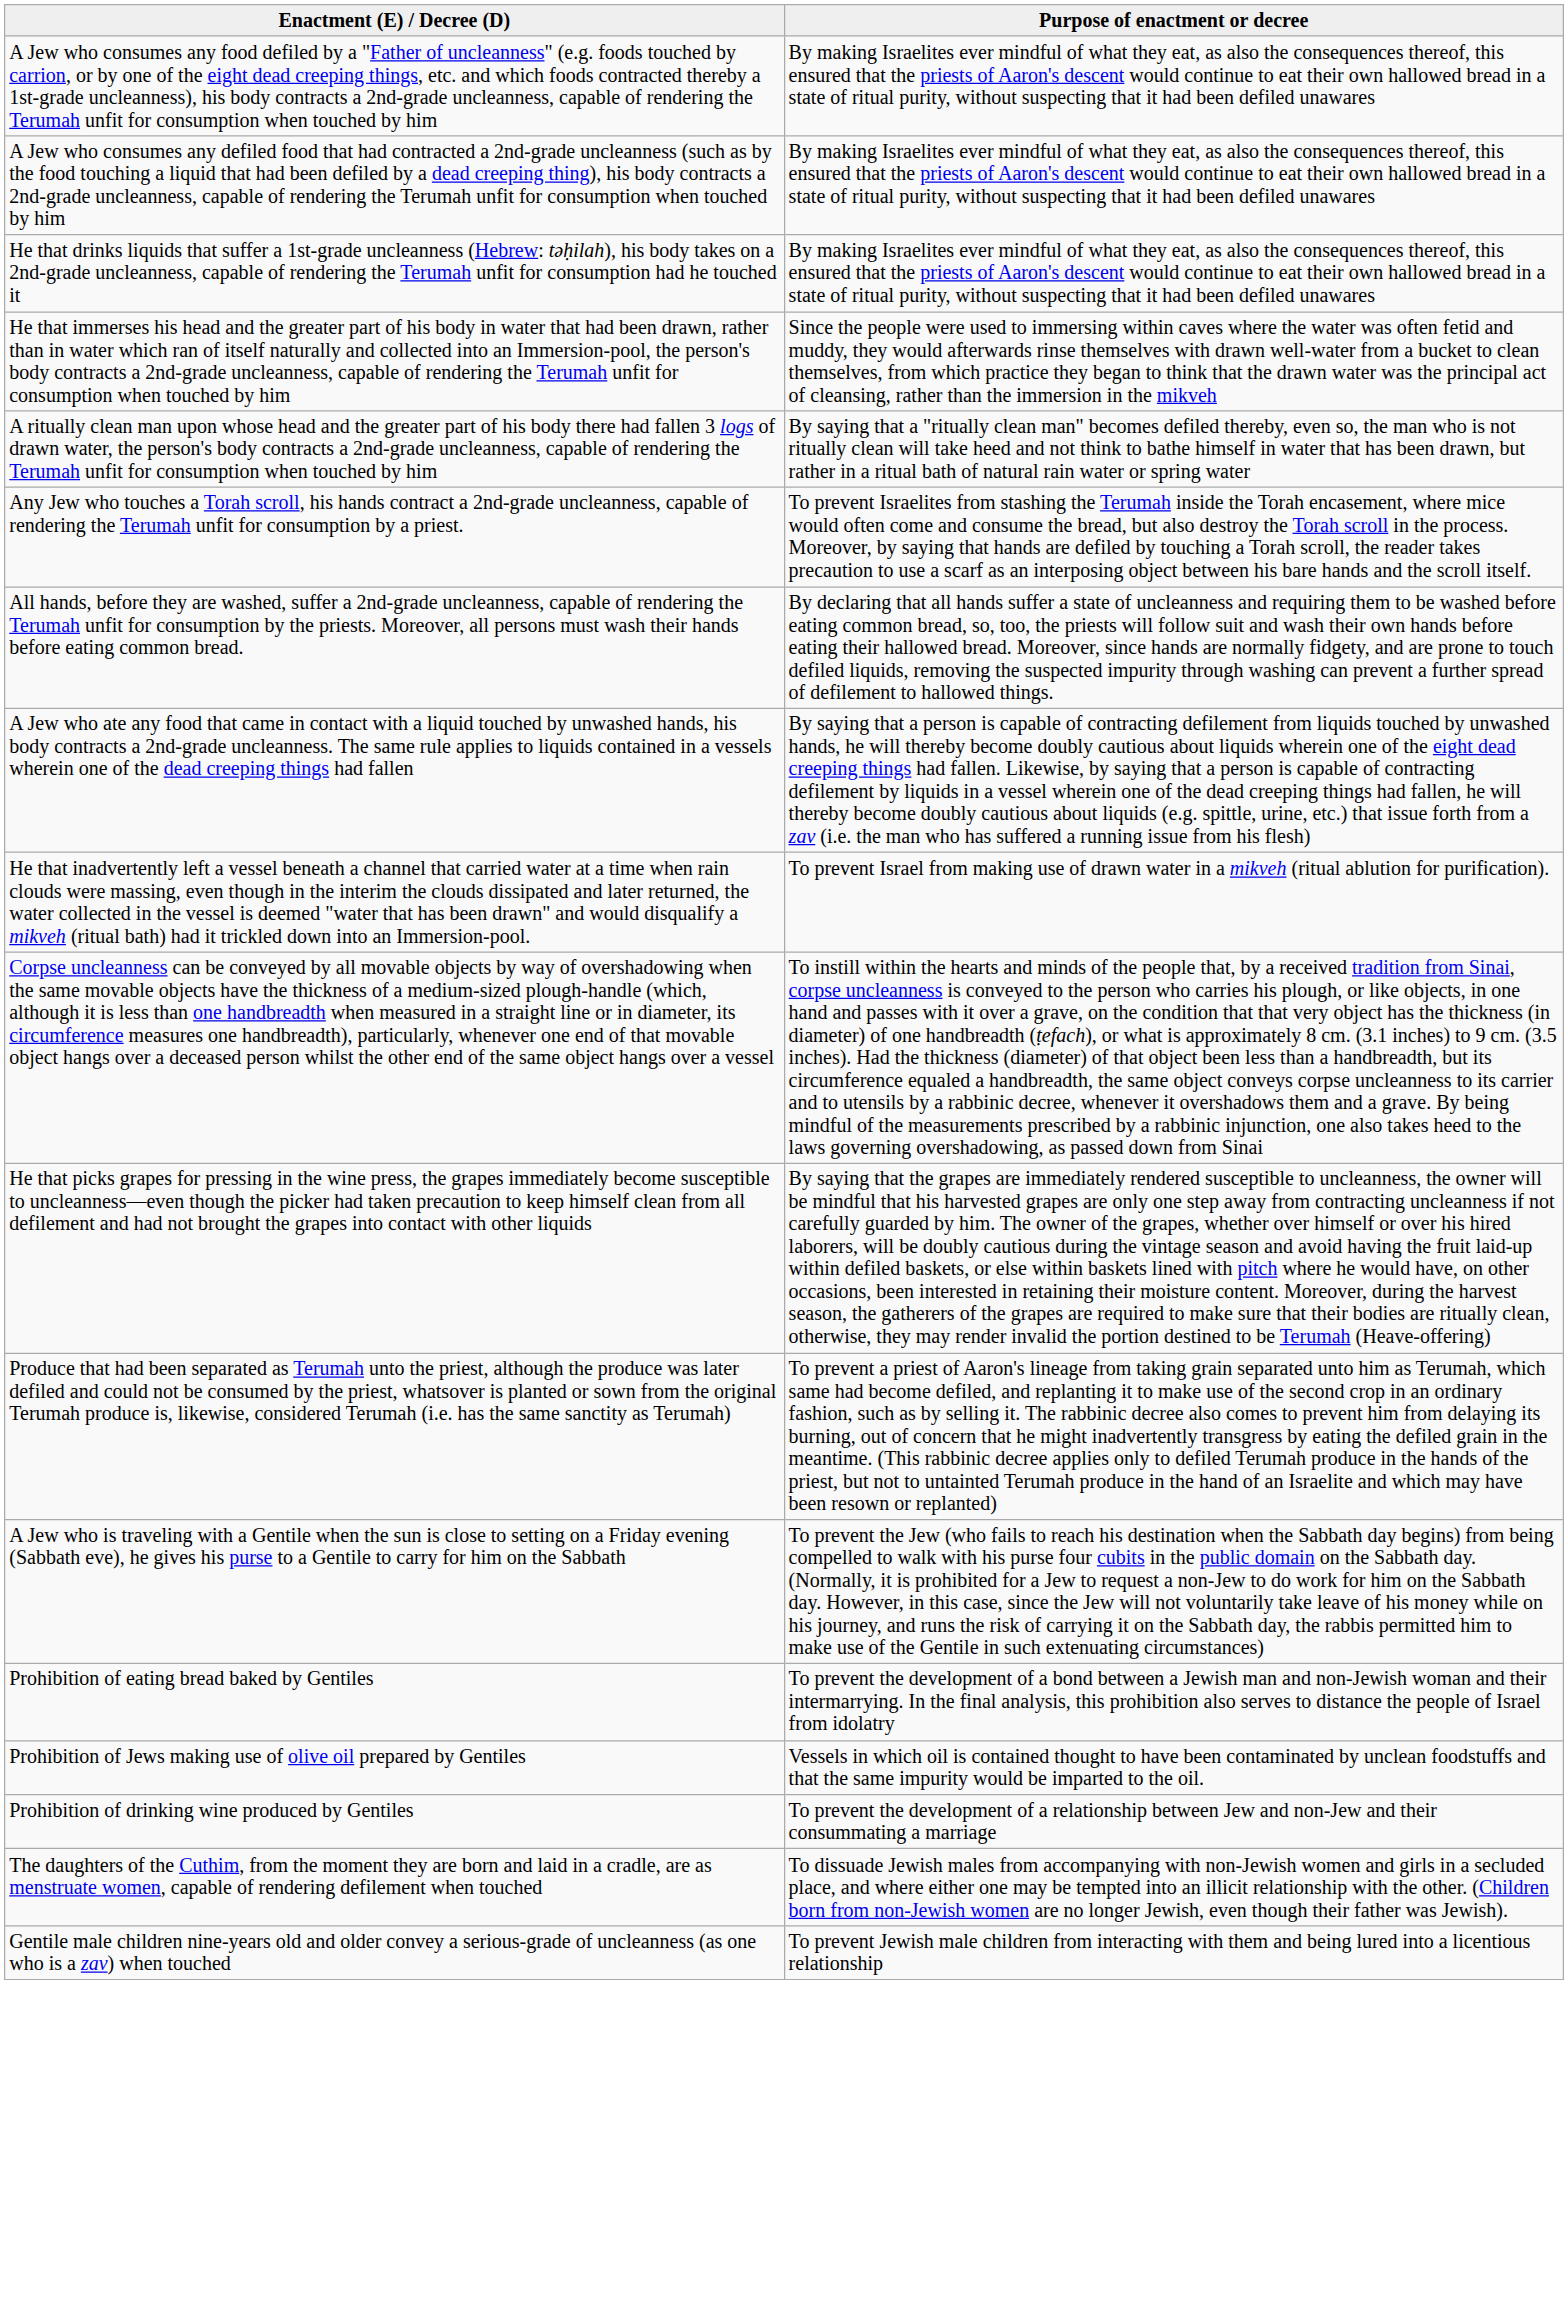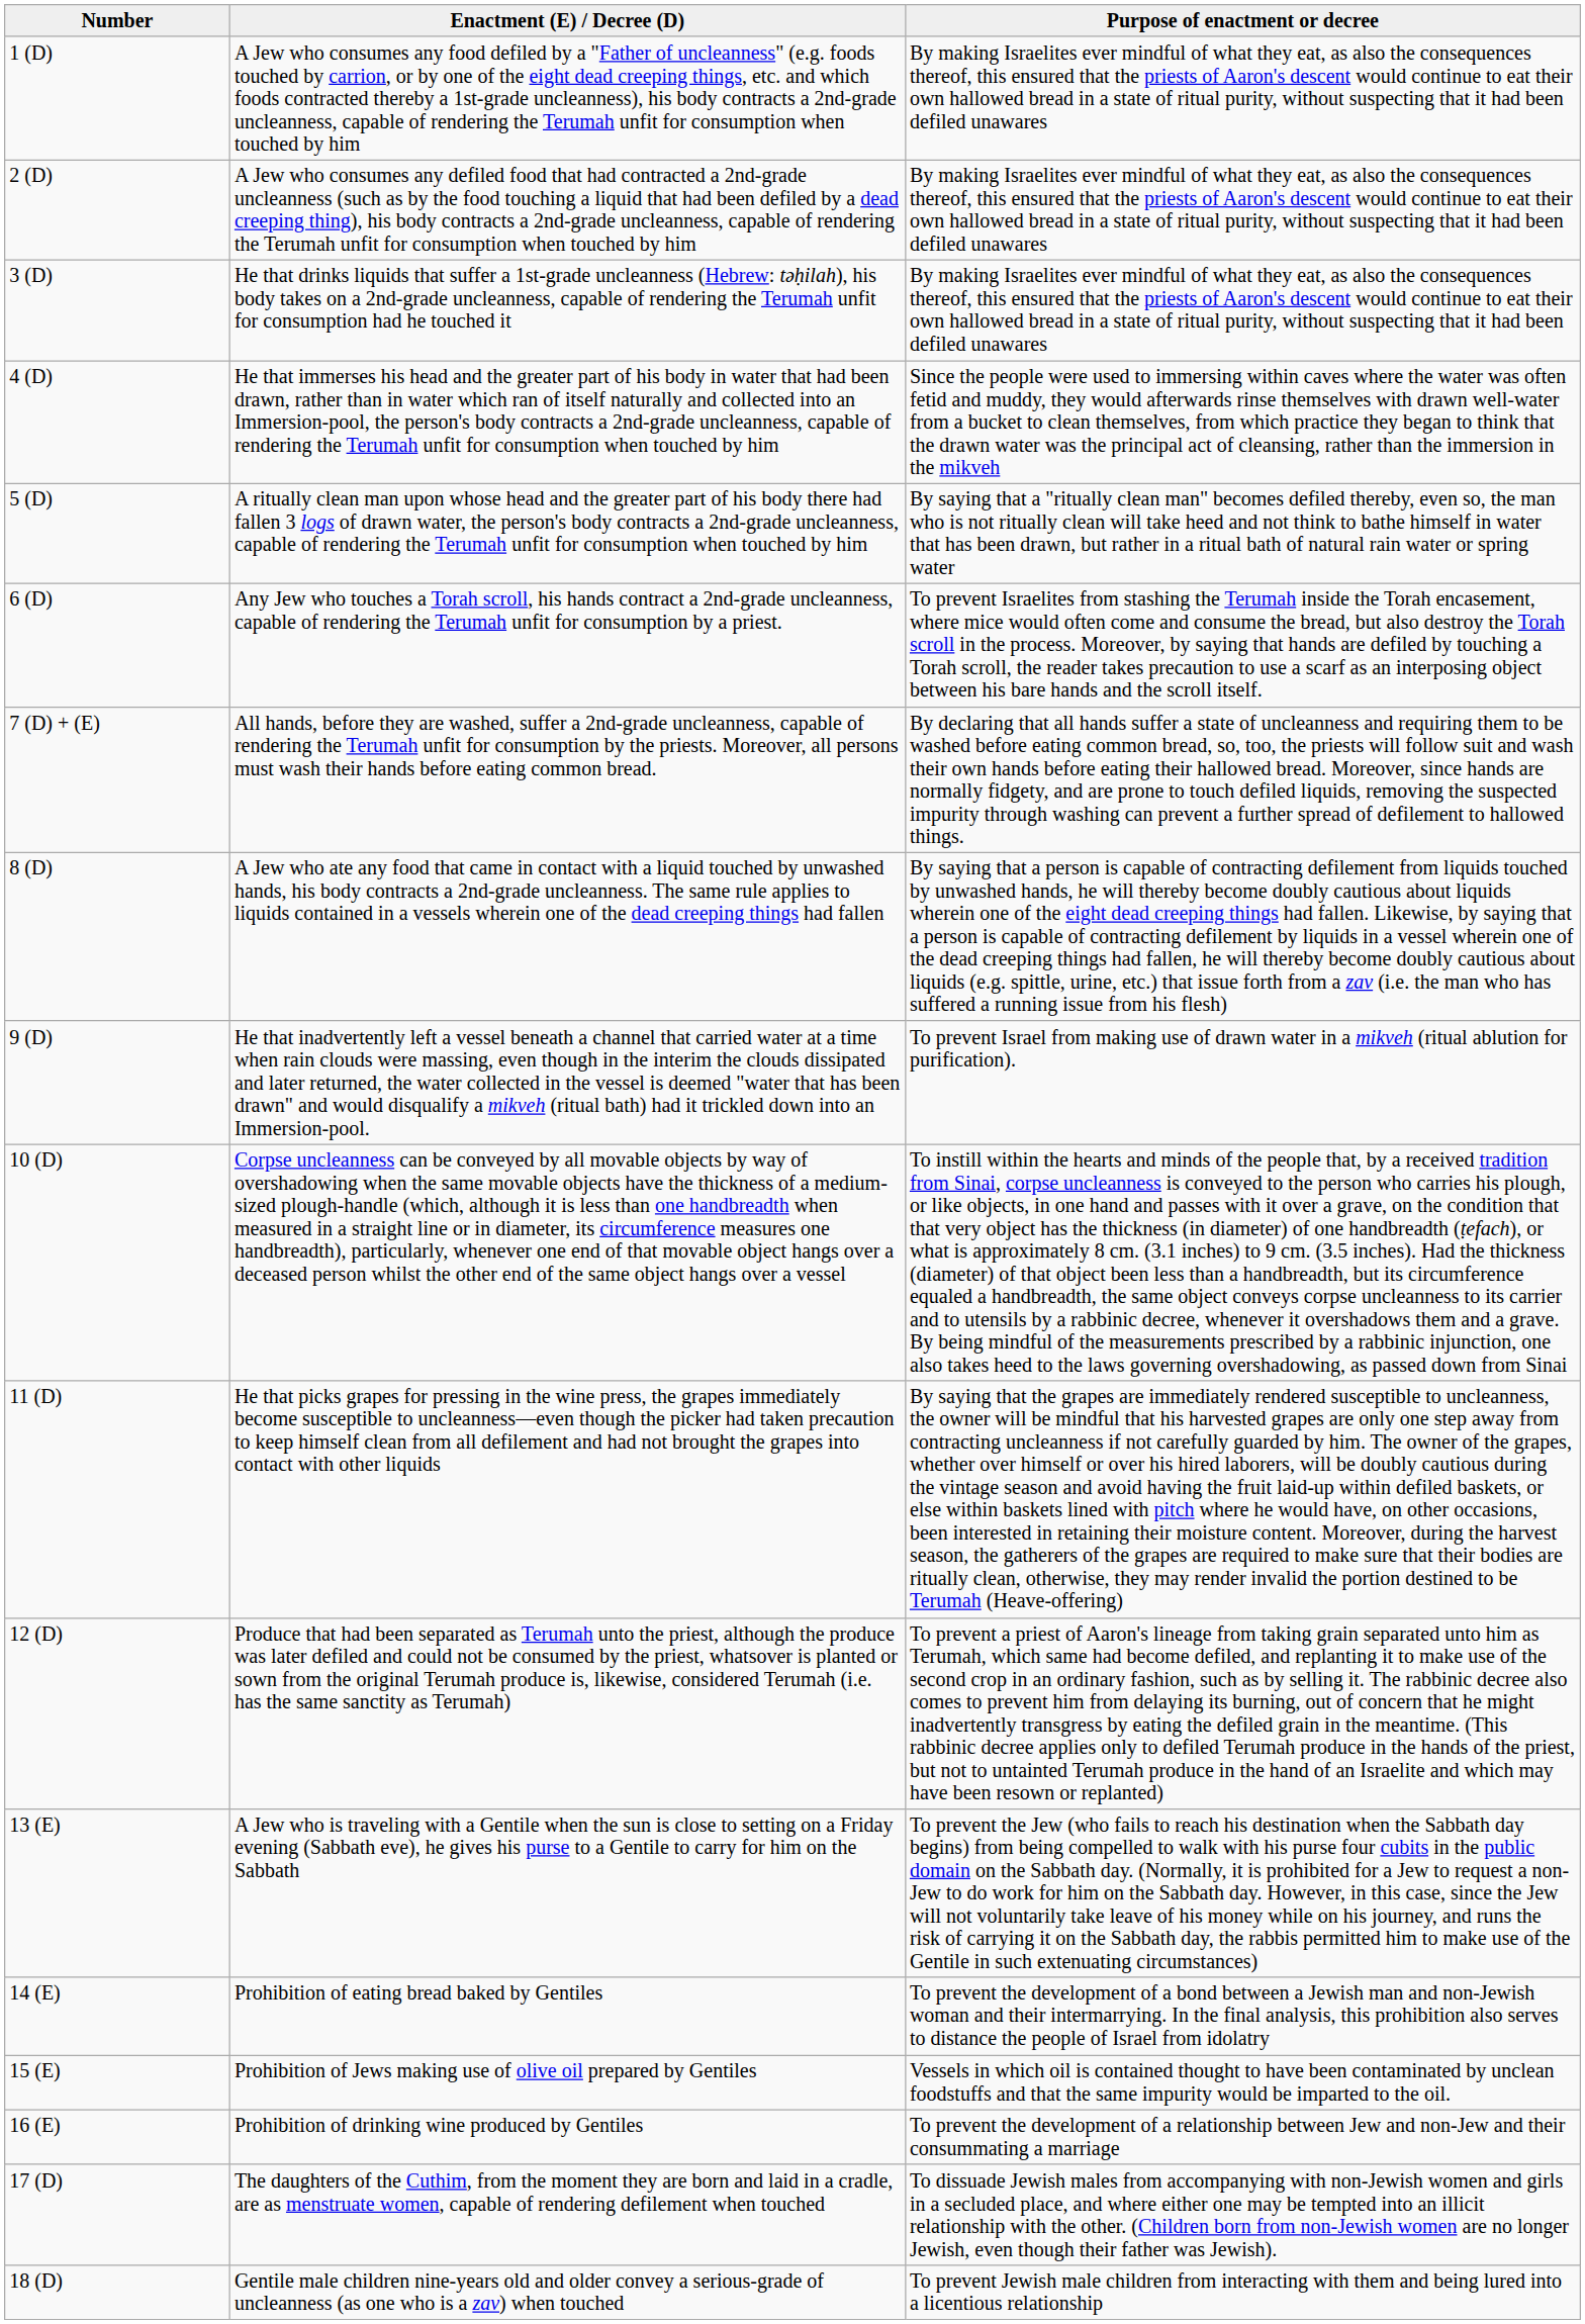 <table class="wikitable">
 <tr>
+<th style="width:10%; background:#efefef;">Number</th>
 <th style="width:30%; background:#efefef;">Enactment (E) / Decree (D)</th>
 <th style="width:30%; background:#efefef;">Purpose of enactment or decree</th>
 </tr>
 <tr valign="top">
+<td>1 (D)</td>
 <td>A Jew who consumes any food defiled by a "<a href='#'>Father of uncleanness</a>" (e.g. foods touched by <a href='#'>carrion</a>, or by one of the <a href='#'>eight dead creeping things</a>, etc. and which foods contracted thereby a 1st-grade uncleanness), his body contracts a 2nd-grade uncleanness, capable of rendering the <a href='#'>Terumah</a> unfit for consumption when touched by him</td>
 <td>By making Israelites ever mindful of what they eat, as also the consequences thereof, this ensured that the <a href='#'>priests of Aaron's descent</a> would continue to eat their own hallowed bread in a state of ritual purity, without suspecting that it had been defiled unawares</td>
 </tr>
 <tr valign="top">
+<td>2 (D)</td>
 <td>A Jew who consumes any defiled food that had contracted a 2nd-grade uncleanness (such as by the food touching a liquid that had been defiled by a <a href='#'>dead creeping thing</a>), his body contracts a 2nd-grade uncleanness, capable of rendering the Terumah unfit for consumption when touched by him</td>
 <td>By making Israelites ever mindful of what they eat, as also the consequences thereof, this ensured that the <a href='#'>priests of Aaron's descent</a> would continue to eat their own hallowed bread in a state of ritual purity, without suspecting that it had been defiled unawares</td>
 </tr>
 <tr valign="top">
+<td>3 (D)</td>
 <td>He that drinks liquids that suffer a 1st-grade uncleanness (<a href='#'>Hebrew</a>: <em>tǝḥilah</em>), his body takes on a 2nd-grade uncleanness, capable of rendering the <a href='#'>Terumah</a> unfit for consumption had he touched it</td>
 <td>By making Israelites ever mindful of what they eat, as also the consequences thereof, this ensured that the <a href='#'>priests of Aaron's descent</a> would continue to eat their own hallowed bread in a state of ritual purity, without suspecting that it had been defiled unawares</td>
 </tr>
 <tr valign="top">
+<td>4 (D)</td>
 <td>He that immerses his head and the greater part of his body in water that had been drawn, rather than in water which ran of itself naturally and collected into an Immersion-pool, the person's body contracts a 2nd-grade uncleanness, capable of rendering the <a href='#'>Terumah</a> unfit for consumption when touched by him</td>
 <td>Since the people were used to immersing within caves where the water was often fetid and muddy, they would afterwards rinse themselves with drawn well-water from a bucket to clean themselves, from which practice they began to think that the drawn water was the principal act of cleansing, rather than the immersion in the <a href='#'>mikveh</a></td>
 </tr>
 <tr valign="top">
+<td>5 (D)</td>
 <td>A ritually clean man upon whose head and the greater part of his body there had fallen 3 <em><a href='#'>logs</a></em> of drawn water, the person's body contracts a 2nd-grade uncleanness, capable of rendering the <a href='#'>Terumah</a> unfit for consumption when touched by him</td>
 <td>By saying that a "ritually clean man" becomes defiled thereby, even so, the man who is not ritually clean will take heed and not think to bathe himself in water that has been drawn, but rather in a ritual bath of natural rain water or spring water</td>
 </tr>
 <tr valign="top">
+<td>6 (D)</td>
 <td>Any Jew who touches a <a href='#'>Torah scroll</a>, his hands contract a 2nd-grade uncleanness, capable of rendering the <a href='#'>Terumah</a> unfit for consumption by a priest.</td>
 <td>To prevent Israelites from stashing the <a href='#'>Terumah</a> inside the Torah encasement, where mice would often come and consume the bread, but also destroy the <a href='#'>Torah scroll</a> in the process. Moreover, by saying that hands are defiled by touching a Torah scroll, the reader takes precaution to use a scarf as an interposing object between his bare hands and the scroll itself.</td>
 </tr>
 <tr valign="top">
+<td>7 (D) + (E)</td>
 <td>All hands, before they are washed, suffer a 2nd-grade uncleanness, capable of rendering the <a href='#'>Terumah</a> unfit for consumption by the priests. Moreover, all persons must wash their hands before eating common bread.</td>
 <td>By declaring that all hands suffer a state of uncleanness and requiring them to be washed before eating common bread, so, too, the priests will follow suit and wash their own hands before eating their hallowed bread. Moreover, since hands are normally fidgety, and are prone to touch defiled liquids, removing the suspected impurity through washing can prevent a further spread of defilement to hallowed things.</td>
 </tr>
 <tr valign="top">
+<td>8 (D)</td>
 <td>A Jew who ate any food that came in contact with a liquid touched by unwashed hands, his body contracts a 2nd-grade uncleanness. The same rule applies to liquids contained in a vessels wherein one of the <a href='#'>dead creeping things</a> had fallen</td>
 <td>By saying that a person is capable of contracting defilement from liquids touched by unwashed hands, he will thereby become doubly cautious about liquids wherein one of the <a href='#'>eight dead creeping things</a> had fallen. Likewise, by saying that  a person is capable of contracting defilement by liquids in a vessel wherein one of the dead creeping things had fallen, he will thereby become doubly cautious about liquids (e.g. spittle, urine, etc.) that issue forth from a <em><a href='#'>zav</a></em> (i.e. the man who has suffered a running issue from his flesh)</td>
 </tr>
 <tr valign="top">
+<td>9 (D)</td>
 <td>He that inadvertently left a vessel beneath a channel that carried water at a time when rain clouds were massing, even though in the interim the clouds dissipated and later returned, the water collected in the vessel is deemed "water that has been drawn" and would disqualify a <em><a href='#'>mikveh</a></em> (ritual bath) had it trickled down into an Immersion-pool.</td>
 <td>To prevent Israel from making use of drawn water in a <em><a href='#'>mikveh</a></em> (ritual ablution for purification).</td>
 </tr>
 <tr valign="top">
+<td>10 (D)</td>
 <td><a href='#'>Corpse uncleanness</a> can be conveyed by all movable objects by way of overshadowing when the same movable objects have the thickness of a medium-sized plough-handle (which, although it is less than <a href='#'>one handbreadth</a> when measured in a straight line or in diameter, its <a href='#'>circumference</a> measures one handbreadth), particularly, whenever one end of that movable object hangs over a deceased person whilst the other end of the same object hangs over a vessel</td>
 <td>To instill within the hearts and minds of the people that, by a received <a href='#'>tradition from Sinai</a>, <a href='#'>corpse uncleanness</a> is conveyed to the person who carries his plough, or like objects, in one hand and passes with it over a grave, on the condition that that very object has the thickness (in diameter) of one handbreadth (<em>ṭefach</em>), or what is approximately 8 cm. (3.1 inches) to 9 cm. (3.5 inches). Had the thickness (diameter) of that object been less than a handbreadth, but its circumference equaled a handbreadth, the same object conveys corpse uncleanness to its carrier and to utensils by a rabbinic decree, whenever it overshadows them and a grave. By being mindful of the measurements prescribed by a rabbinic injunction, one also takes heed to the laws governing overshadowing, as passed down from Sinai</td>
 </tr>
 <tr valign="top">
+<td>11 (D)</td>
 <td>He that picks grapes for pressing in the wine press, the grapes immediately become susceptible to uncleanness—even though the picker had taken precaution to keep himself clean from all defilement and had not brought the grapes into contact with other liquids</td>
 <td>By saying that the grapes are immediately rendered susceptible to uncleanness, the owner will be mindful that his harvested grapes are only one step away from contracting uncleanness if not carefully guarded by him. The owner of the grapes, whether over himself or over his hired laborers, will be doubly cautious during the vintage season and avoid having the fruit laid-up within defiled baskets, or else within baskets lined with <a href='#'>pitch</a> where he would have, on other occasions, been interested in retaining their moisture content. Moreover, during the harvest season, the gatherers of the grapes are required to make sure that their bodies are ritually clean, otherwise, they may render invalid the portion destined to be <a href='#'>Terumah</a> (Heave-offering)</td>
 </tr>
 <tr valign="top">
+<td>12 (D)</td>
 <td>Produce that had been separated as <a href='#'>Terumah</a> unto the priest, although the produce was later defiled and could not be consumed by the priest, whatsover is planted or sown from the original Terumah produce is, likewise, considered Terumah (i.e. has the same sanctity as Terumah)</td>
 <td>To prevent a priest of Aaron's lineage from taking grain separated unto him as Terumah, which same had become defiled, and replanting it to make use of the second crop in an ordinary fashion, such as by selling it. The rabbinic decree also comes to prevent him from delaying its burning, out of concern that he might inadvertently transgress by eating the defiled grain in the meantime. (This rabbinic decree applies only to defiled Terumah produce in the hands of the priest, but not to untainted Terumah produce in the hand of an Israelite and which may have been resown or replanted)</td>
 </tr>
 <tr valign="top">
+<td>13 (E)</td>
 <td>A Jew who is traveling with a Gentile when the sun is close to setting on a Friday evening (Sabbath eve), he gives his <a href='#'>purse</a> to a Gentile to carry for him on the Sabbath</td>
 <td>To prevent the Jew (who fails to reach his destination when the Sabbath day begins) from being compelled to walk with his purse four <a href='#'>cubits</a> in the <a href='#'>public domain</a> on the Sabbath day. (Normally, it is prohibited for a Jew to request a non-Jew to do work for him on the Sabbath day. However, in this case, since the Jew will not voluntarily take leave of his money while on his journey, and runs the risk of carrying it on the Sabbath day, the rabbis permitted him to make use of the Gentile in such extenuating circumstances)</td>
 </tr>
 <tr valign="top">
+<td>14 (E)</td>
 <td>Prohibition of eating bread baked by Gentiles</td>
 <td>To prevent the development of a bond between a Jewish man and non-Jewish woman and their intermarrying. In the final analysis, this prohibition also serves to distance the people of Israel from idolatry</td>
 </tr>
 <tr valign="top">
+<td>15 (E)</td>
 <td>Prohibition of Jews making use of <a href='#'>olive oil</a> prepared by Gentiles</td>
 <td>Vessels in which oil is contained thought to have been contaminated by unclean foodstuffs and that the same impurity would be imparted to the oil.</td>
 </tr>
 <tr valign="top">
+<td>16 (E)</td>
 <td>Prohibition of drinking wine produced by Gentiles</td>
 <td>To prevent the development of a relationship between Jew and non-Jew and their consummating a marriage</td>
 </tr>
 <tr valign="top">
+<td>17 (D)</td>
 <td>The daughters of the <a href='#'>Cuthim</a>, from the moment they are born and laid in a cradle, are as <a href='#'>menstruate women</a>, capable of rendering defilement when touched</td>
 <td>To dissuade Jewish males from accompanying with non-Jewish women and girls in a secluded place, and where either one may be tempted into an illicit relationship with the other. (<a href='#'>Children born from non-Jewish women</a> are no longer Jewish, even though their father was Jewish).</td>
 </tr>
 <tr valign="top">
+<td>18 (D)</td>
 <td>Gentile male children nine-years old and older convey a serious-grade of uncleanness (as one who is a <em><a href='#'>zav</a></em>) when touched</td>
 <td>To prevent Jewish male children from interacting with them and being lured into a licentious relationship</td>
 </tr>
 </table>
